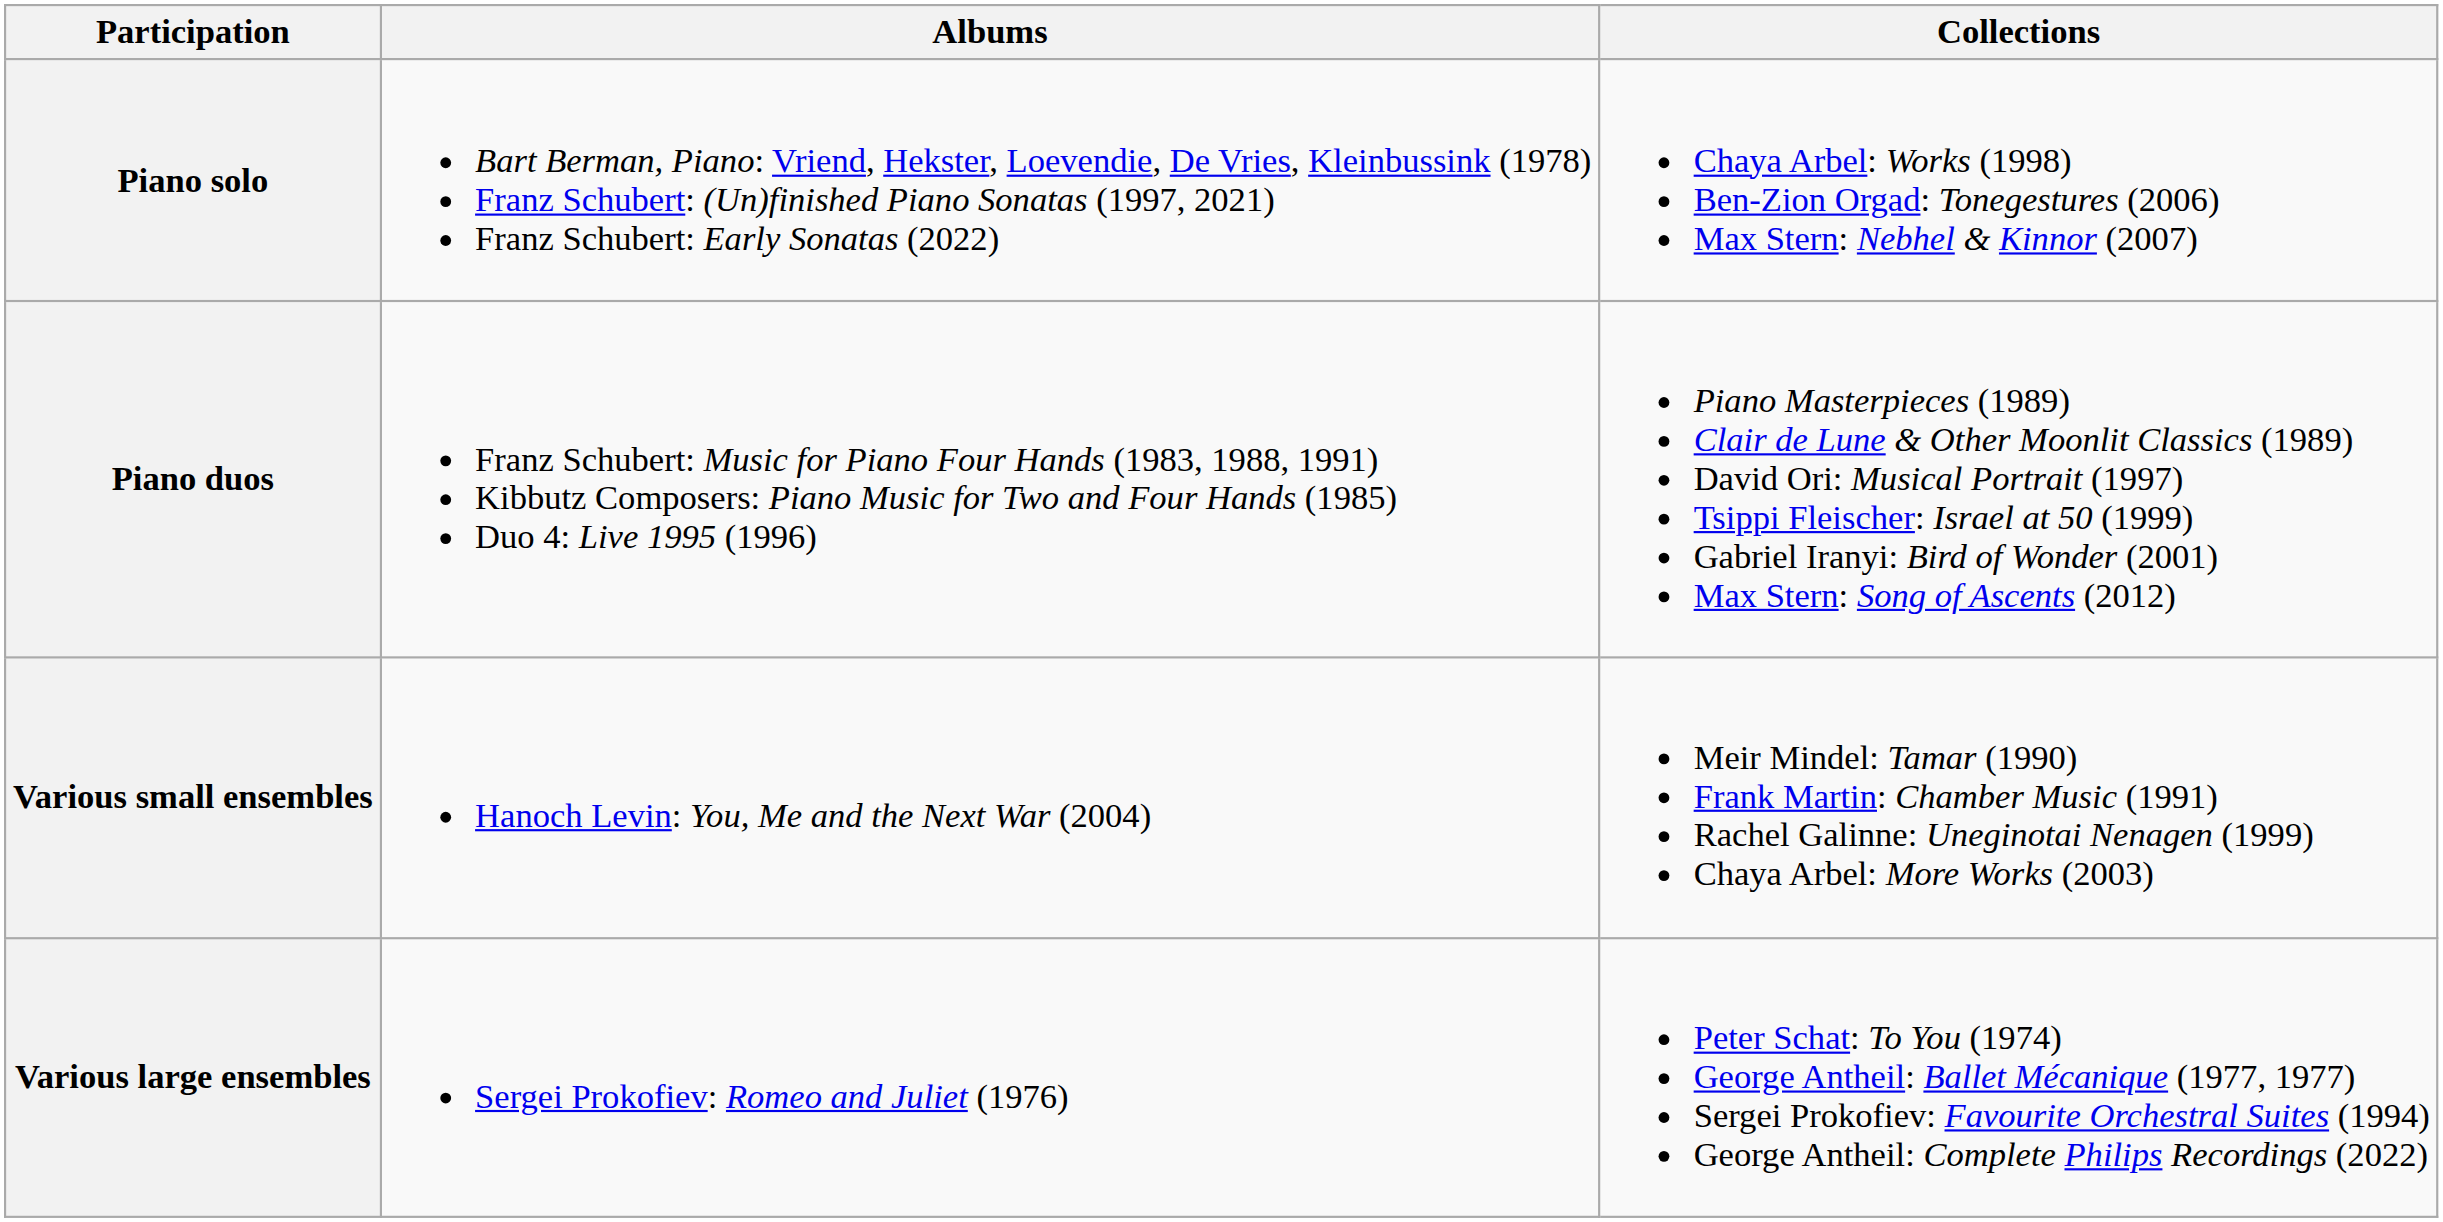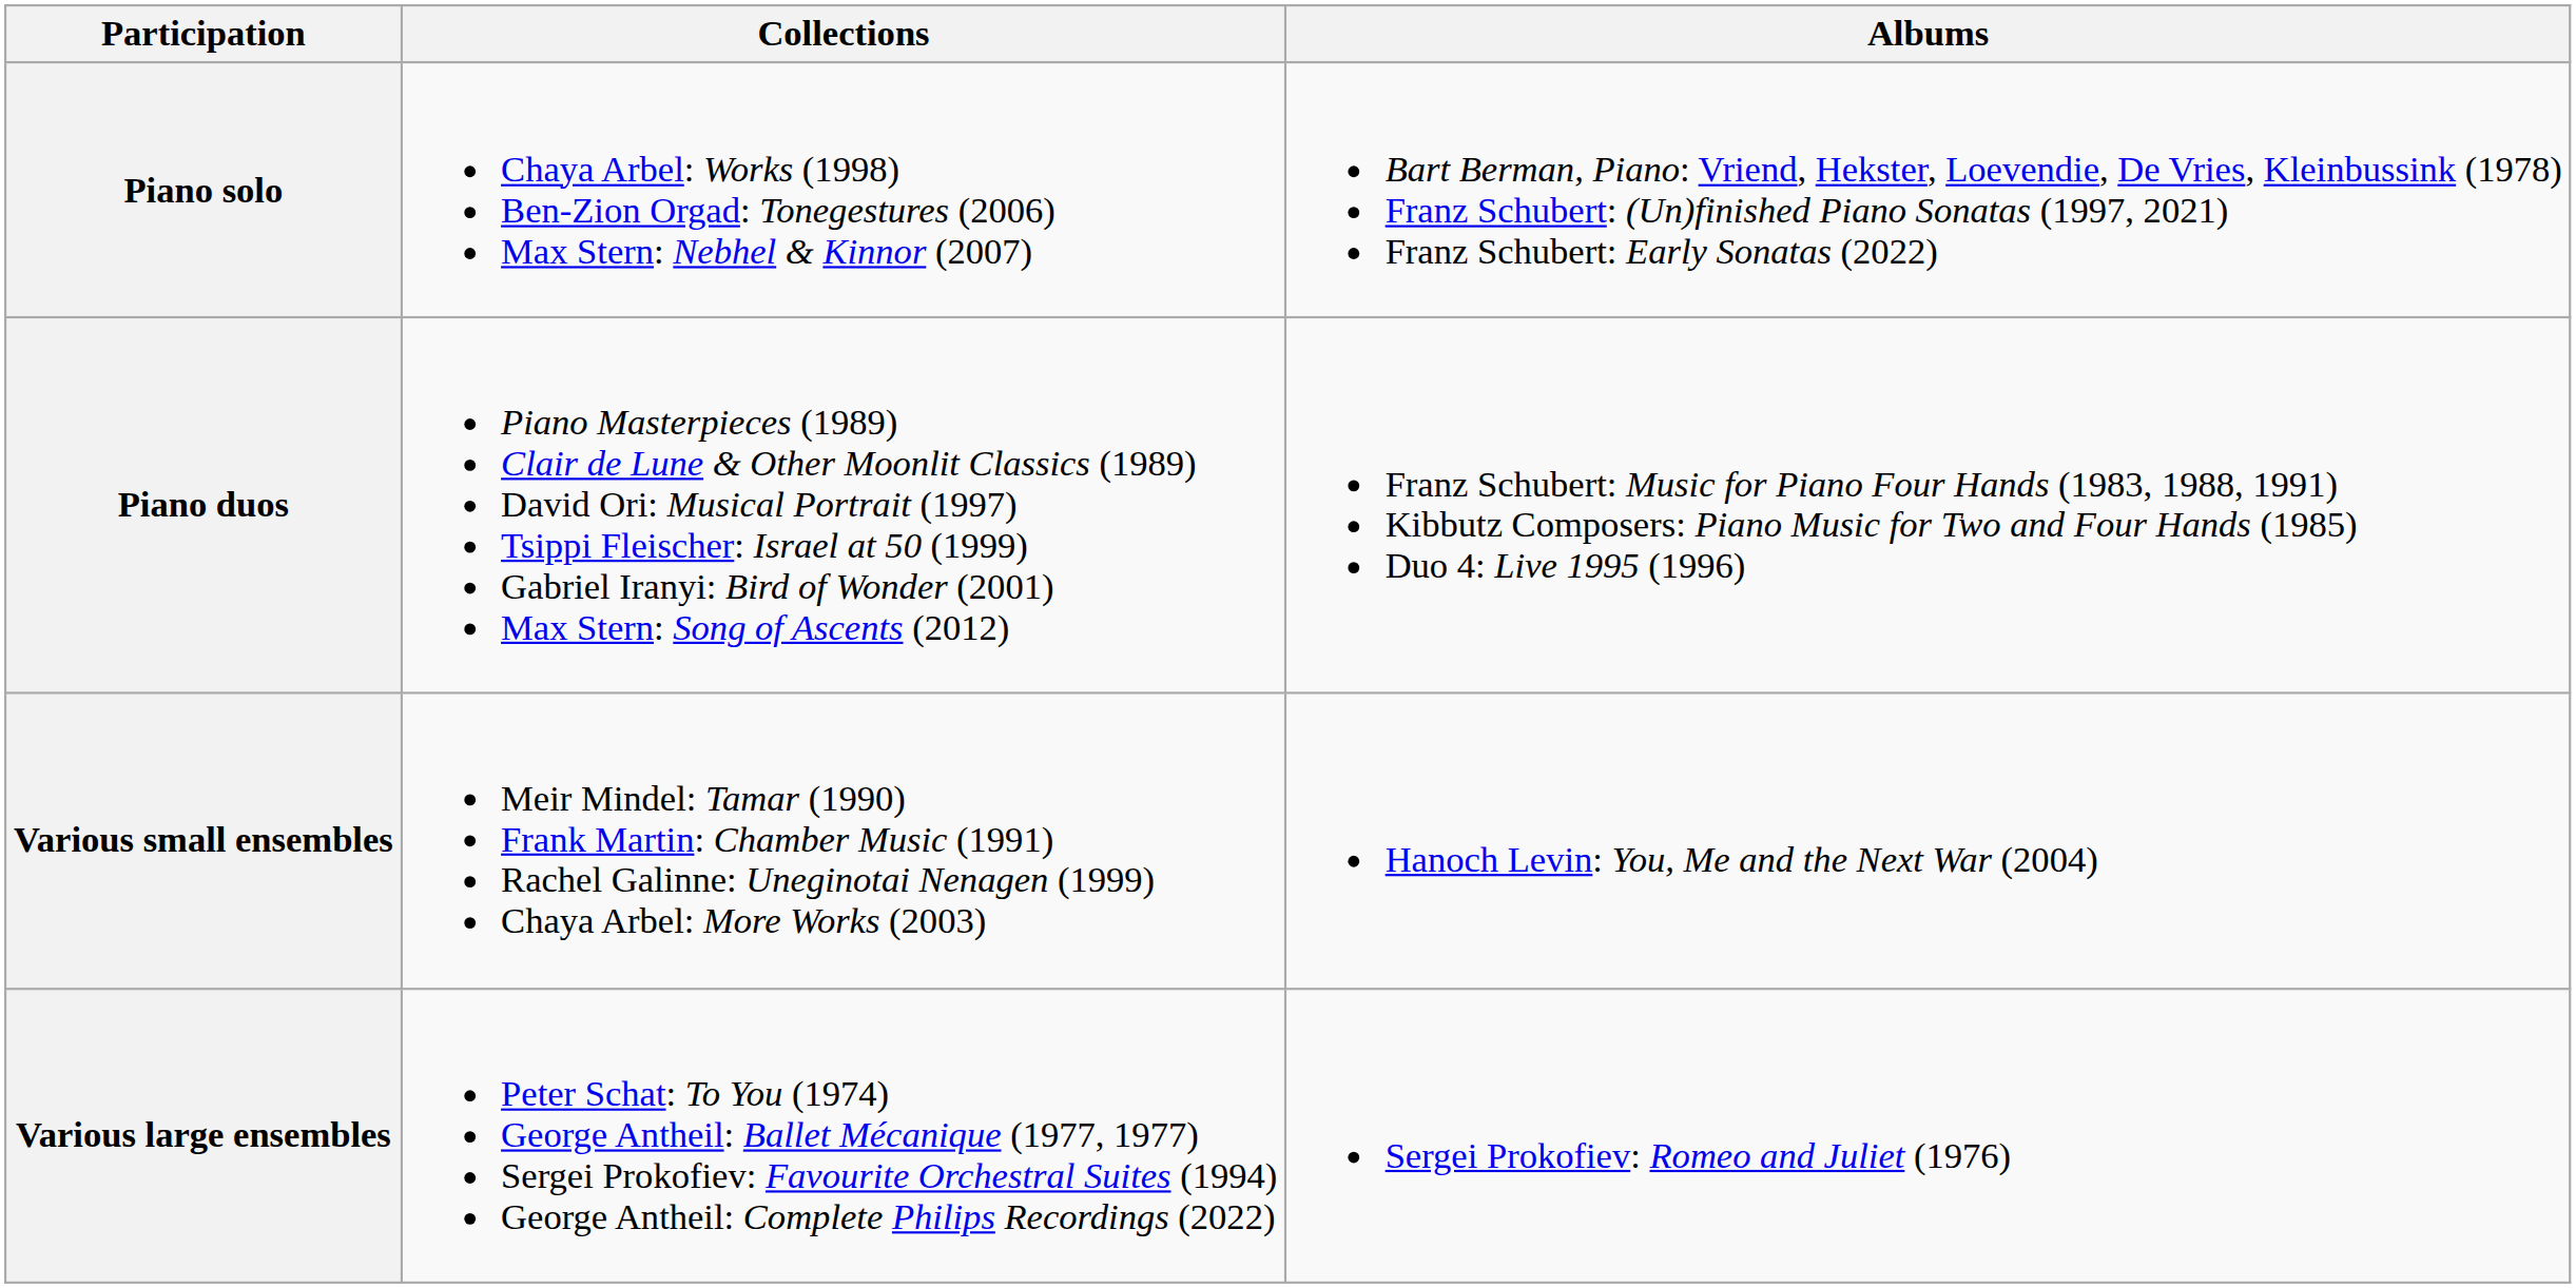 <table class="wikitable" style="text-align:left;">
 <tr>
 <th>Participation</th>
+<th>Collections</th>
 <th>Albums</th>
-<th>Collections</th>
 </tr>
 <tr>
 <th>Piano solo</th>
+<td><br><ul><li><a href='#'>Chaya Arbel</a>: <em>Works</em> (1998)</li><li><a href='#'>Ben-Zion Orgad</a>: <em>Tonegestures</em> (2006)</li><li><a href='#'>Max Stern</a>: <em><a href='#'>Nebhel</a> & <a href='#'>Kinnor</a></em> (2007)</li></ul></td>
 <td><br><ul><li><em>Bart Berman, Piano</em>: <a href='#'>Vriend</a>, <a href='#'>Hekster</a>, <a href='#'>Loevendie</a>, <a href='#'>De Vries</a>, <a href='#'>Kleinbussink</a> (1978)</li><li><a href='#'>Franz Schubert</a>: <em>(Un)finished Piano Sonatas</em> (1997, 2021)</li><li>Franz Schubert: <em>Early Sonatas</em> (2022)</li></ul></td>
-<td><br><ul><li><a href='#'>Chaya Arbel</a>: <em>Works</em> (1998)</li><li><a href='#'>Ben-Zion Orgad</a>: <em>Tonegestures</em> (2006)</li><li><a href='#'>Max Stern</a>: <em><a href='#'>Nebhel</a> & <a href='#'>Kinnor</a></em> (2007)</li></ul></td>
 </tr>
 <tr>
 <th>Piano duos</th>
+<td><br><ul><li><em>Piano Masterpieces</em> (1989)</li><li><em><a href='#'>Clair de Lune</a> & Other Moonlit Classics</em> (1989)</li><li>David Ori: <em>Musical Portrait</em> (1997)</li><li><a href='#'>Tsippi Fleischer</a>: <em>Israel at 50</em> (1999)</li><li>Gabriel Iranyi: <em>Bird of Wonder</em> (2001)</li><li><a href='#'>Max Stern</a>: <em><a href='#'>Song of Ascents</a></em> (2012)</li></ul></td>
 <td><br><ul><li>Franz Schubert: <em>Music for Piano Four Hands</em> (1983, 1988, 1991)</li><li>Kibbutz Composers: <em>Piano Music for Two and Four Hands</em> (1985)</li><li>Duo 4: <em>Live 1995</em> (1996)</li></ul></td>
-<td><br><ul><li><em>Piano Masterpieces</em> (1989)</li><li><em><a href='#'>Clair de Lune</a> & Other Moonlit Classics</em> (1989)</li><li>David Ori: <em>Musical Portrait</em> (1997)</li><li><a href='#'>Tsippi Fleischer</a>: <em>Israel at 50</em> (1999)</li><li>Gabriel Iranyi: <em>Bird of Wonder</em> (2001)</li><li><a href='#'>Max Stern</a>: <em><a href='#'>Song of Ascents</a></em> (2012)</li></ul></td>
 </tr>
 <tr>
 <th>Various small ensembles</th>
+<td><br><ul><li>Meir Mindel: <em>Tamar</em> (1990)</li><li><a href='#'>Frank Martin</a>: <em>Chamber Music</em> (1991)</li><li>Rachel Galinne: <em>Uneginotai Nenagen</em> (1999)</li><li>Chaya Arbel: <em>More Works</em> (2003)</li></ul></td>
 <td><br><ul><li><a href='#'>Hanoch Levin</a>: <em>You, Me and the Next War</em> (2004)</li></ul></td>
-<td><br><ul><li>Meir Mindel: <em>Tamar</em> (1990)</li><li><a href='#'>Frank Martin</a>: <em>Chamber Music</em> (1991)</li><li>Rachel Galinne: <em>Uneginotai Nenagen</em> (1999)</li><li>Chaya Arbel: <em>More Works</em> (2003)</li></ul></td>
 </tr>
 <tr>
 <th>Various large ensembles</th>
+<td><br><ul><li><a href='#'>Peter Schat</a>: <em>To You</em> (1974)</li><li><a href='#'>George Antheil</a>: <em><a href='#'>Ballet Mécanique</a></em> (1977, 1977)</li><li>Sergei Prokofiev: <em><a href='#'>Favourite Orchestral Suites</a></em> (1994)</li><li>George Antheil: <em>Complete <a href='#'>Philips</a> Recordings</em> (2022)</li></ul></td>
 <td><br><ul><li><a href='#'>Sergei Prokofiev</a>: <em><a href='#'>Romeo and Juliet</a></em> (1976)</li></ul></td>
-<td><br><ul><li><a href='#'>Peter Schat</a>: <em>To You</em> (1974)</li><li><a href='#'>George Antheil</a>: <em><a href='#'>Ballet Mécanique</a></em> (1977, 1977)</li><li>Sergei Prokofiev: <em><a href='#'>Favourite Orchestral Suites</a></em> (1994)</li><li>George Antheil: <em>Complete <a href='#'>Philips</a> Recordings</em> (2022)</li></ul></td>
 </tr>
 </table>
